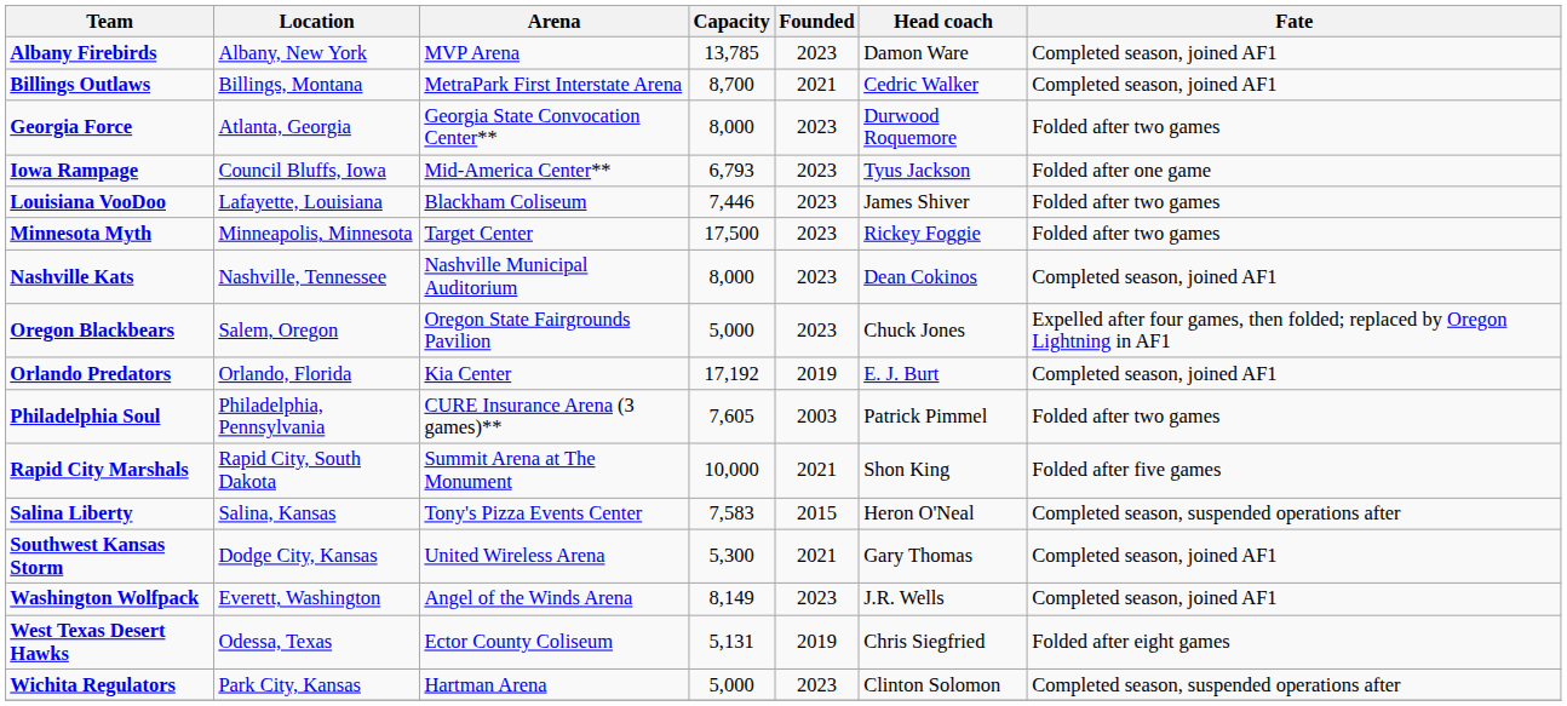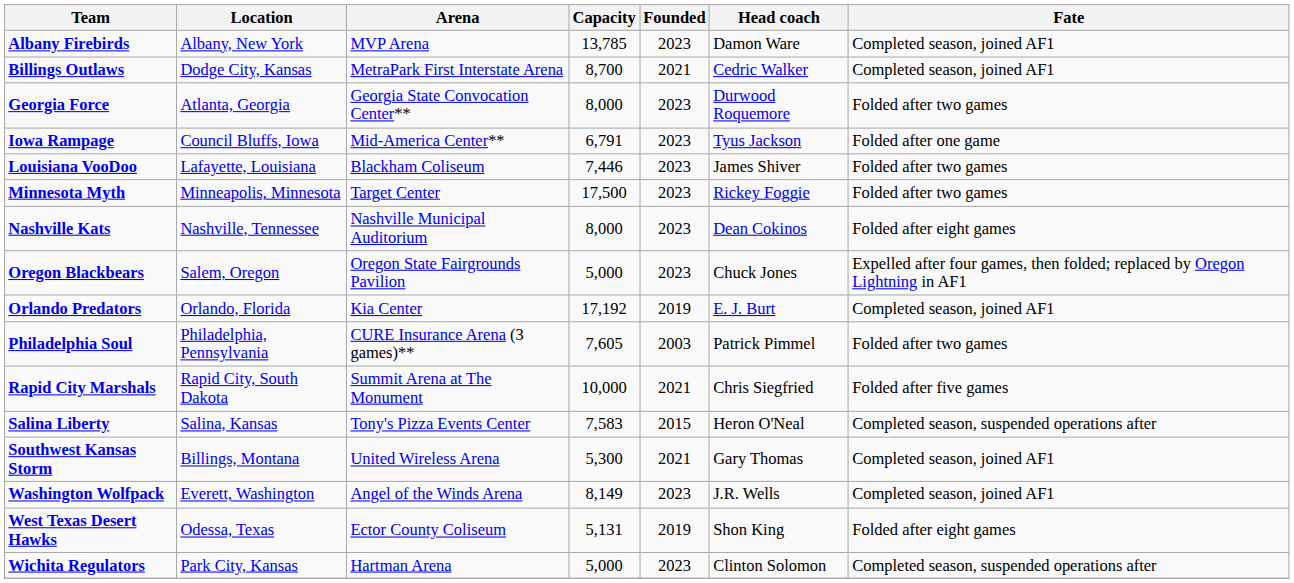 <table class="wikitable sortable" style="text-align:left">
 <tr>
 <th>Team</th>
 <th>Location</th>
 <th>Arena</th>
 <th>Capacity</th>
 <th>Founded</th>
 <th>Head coach</th>
 <th>Fate</th>
 </tr>
 <tr>
 <td><strong><a href='#'>Albany Firebirds</a></strong></td>
 <td><a href='#'>Albany, New York</a></td>
 <td><a href='#'>MVP Arena</a></td>
 <td align=center>13,785</td>
 <td align=center>2023</td>
 <td>Damon Ware</td>
 <td>Completed season, joined AF1</td>
 </tr>
 <tr>
 <td><strong><a href='#'>Billings Outlaws</a></strong></td>
-<td><a href='#'>Billings, Montana</a></td>
+<td><a href='#'>Dodge City, Kansas</a></td>
 <td><a href='#'>MetraPark First Interstate Arena</a></td>
 <td align=center>8,700</td>
 <td align=center>2021</td>
 <td><a href='#'>Cedric Walker</a></td>
 <td>Completed season, joined AF1</td>
 </tr>
 <tr>
 <td><strong><a href='#'>Georgia Force</a></strong></td>
 <td><a href='#'>Atlanta, Georgia</a></td>
 <td><a href='#'>Georgia State Convocation Center</a>**</td>
 <td align="center">8,000</td>
 <td align=center>2023</td>
 <td><a href='#'>Durwood Roquemore</a></td>
 <td>Folded after two games</td>
 </tr>
 <tr>
 <td><strong><a href='#'>Iowa Rampage</a></strong></td>
 <td><a href='#'>Council Bluffs, Iowa</a></td>
 <td><a href='#'>Mid-America Center</a>**</td>
-<td align="center">6,793</td>
+<td align="center">6,791</td>
 <td align=center>2023</td>
 <td><a href='#'>Tyus Jackson</a></td>
 <td>Folded after one game</td>
 </tr>
 <tr>
 <td><strong><a href='#'>Louisiana VooDoo</a></strong></td>
 <td><a href='#'>Lafayette, Louisiana</a></td>
 <td><a href='#'>Blackham Coliseum</a></td>
 <td align=center>7,446</td>
 <td align=center>2023</td>
 <td>James Shiver</td>
 <td>Folded after two games</td>
 </tr>
 <tr>
 <td><strong><a href='#'>Minnesota Myth</a></strong></td>
 <td><a href='#'>Minneapolis, Minnesota</a></td>
 <td><a href='#'>Target Center</a></td>
 <td align=center>17,500</td>
 <td align=center>2023</td>
 <td><a href='#'>Rickey Foggie</a></td>
 <td>Folded after two games</td>
 </tr>
 <tr>
 <td><strong><a href='#'>Nashville Kats</a></strong></td>
 <td><a href='#'>Nashville, Tennessee</a></td>
 <td><a href='#'>Nashville Municipal Auditorium</a></td>
 <td align=center>8,000</td>
 <td align=center>2023</td>
 <td><a href='#'>Dean Cokinos</a></td>
-<td>Completed season, joined AF1</td>
+<td>Folded after eight games</td>
 </tr>
 <tr>
 <td><strong><a href='#'>Oregon Blackbears</a></strong></td>
 <td><a href='#'>Salem, Oregon</a></td>
 <td><a href='#'>Oregon State Fairgrounds Pavilion</a></td>
 <td align=center>5,000</td>
 <td align=center>2023</td>
 <td>Chuck Jones</td>
 <td>Expelled after four games, then folded; replaced by <a href='#'>Oregon Lightning</a> in AF1</td>
 </tr>
 <tr>
 <td><strong><a href='#'>Orlando Predators</a></strong></td>
 <td><a href='#'>Orlando, Florida</a></td>
 <td><a href='#'>Kia Center</a></td>
 <td align=center>17,192</td>
 <td align=center>2019</td>
 <td><a href='#'>E. J. Burt</a></td>
 <td>Completed season, joined AF1</td>
 </tr>
 <tr>
 <td><strong><a href='#'>Philadelphia Soul</a></strong></td>
 <td><a href='#'>Philadelphia, Pennsylvania</a></td>
 <td><a href='#'>CURE Insurance Arena</a> (3 games)**</td>
 <td align="center">7,605</td>
 <td align=center>2003</td>
 <td>Patrick Pimmel</td>
 <td>Folded after two games</td>
 </tr>
 <tr>
 <td><strong><a href='#'>Rapid City Marshals</a></strong></td>
 <td><a href='#'>Rapid City, South Dakota</a></td>
 <td><a href='#'>Summit Arena at The Monument</a></td>
 <td align=center>10,000</td>
 <td align=center>2021</td>
-<td>Shon King</td>
+<td>Chris Siegfried</td>
 <td>Folded after five games</td>
 </tr>
 <tr>
 <td><strong><a href='#'>Salina Liberty</a></strong></td>
 <td><a href='#'>Salina, Kansas</a></td>
 <td><a href='#'>Tony's Pizza Events Center</a></td>
 <td align=center>7,583</td>
 <td align=center>2015</td>
 <td>Heron O'Neal</td>
 <td>Completed season, suspended operations after</td>
 </tr>
 <tr>
 <td><strong><a href='#'>Southwest Kansas Storm</a></strong></td>
-<td><a href='#'>Dodge City, Kansas</a></td>
+<td><a href='#'>Billings, Montana</a></td>
 <td><a href='#'>United Wireless Arena</a></td>
 <td align=center>5,300</td>
 <td align=center>2021</td>
 <td>Gary Thomas</td>
 <td>Completed season, joined AF1</td>
 </tr>
 <tr>
 <td><strong><a href='#'>Washington Wolfpack</a></strong></td>
 <td><a href='#'>Everett, Washington</a></td>
 <td><a href='#'>Angel of the Winds Arena</a></td>
 <td align=center>8,149</td>
 <td align=center>2023</td>
 <td>J.R. Wells</td>
 <td>Completed season, joined AF1</td>
 </tr>
 <tr>
 <td><strong><a href='#'>West Texas Desert Hawks</a></strong></td>
 <td><a href='#'>Odessa, Texas</a></td>
 <td><a href='#'>Ector County Coliseum</a></td>
 <td align=center>5,131</td>
 <td align=center>2019</td>
-<td>Chris Siegfried</td>
+<td>Shon King</td>
 <td>Folded after eight games</td>
 </tr>
 <tr>
 <td><strong><a href='#'>Wichita Regulators</a></strong></td>
 <td><a href='#'>Park City, Kansas</a></td>
 <td><a href='#'>Hartman Arena</a></td>
 <td align=center>5,000</td>
 <td align=center>2023</td>
 <td>Clinton Solomon</td>
 <td>Completed season, suspended operations after</td>
 </tr>
 <tr>
 </tr>
 </table>
